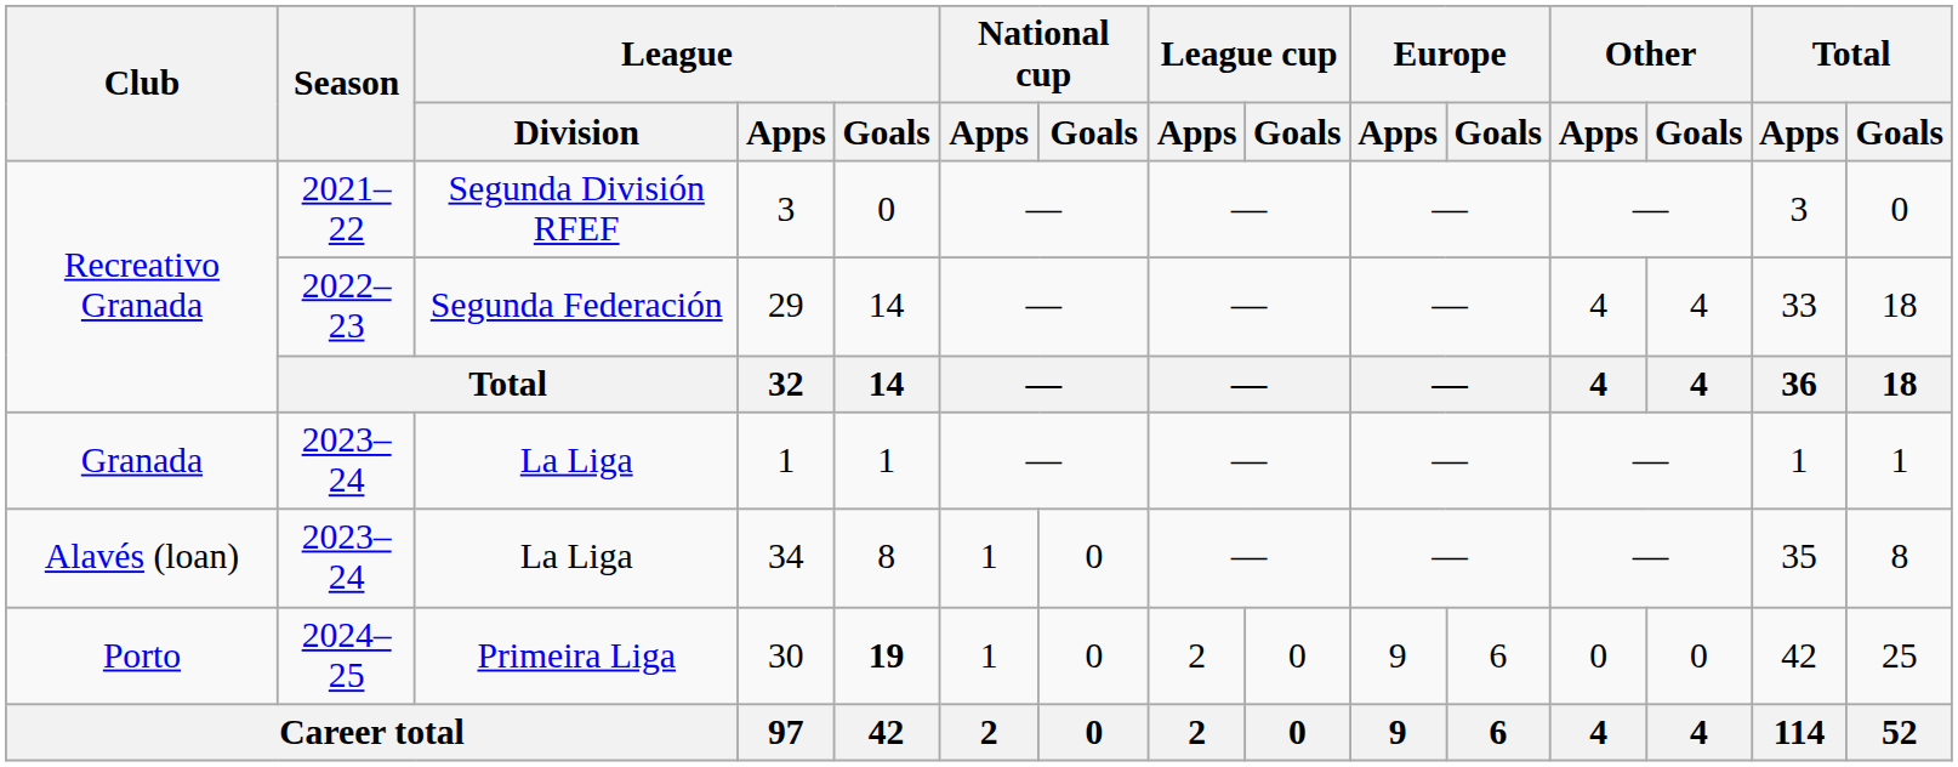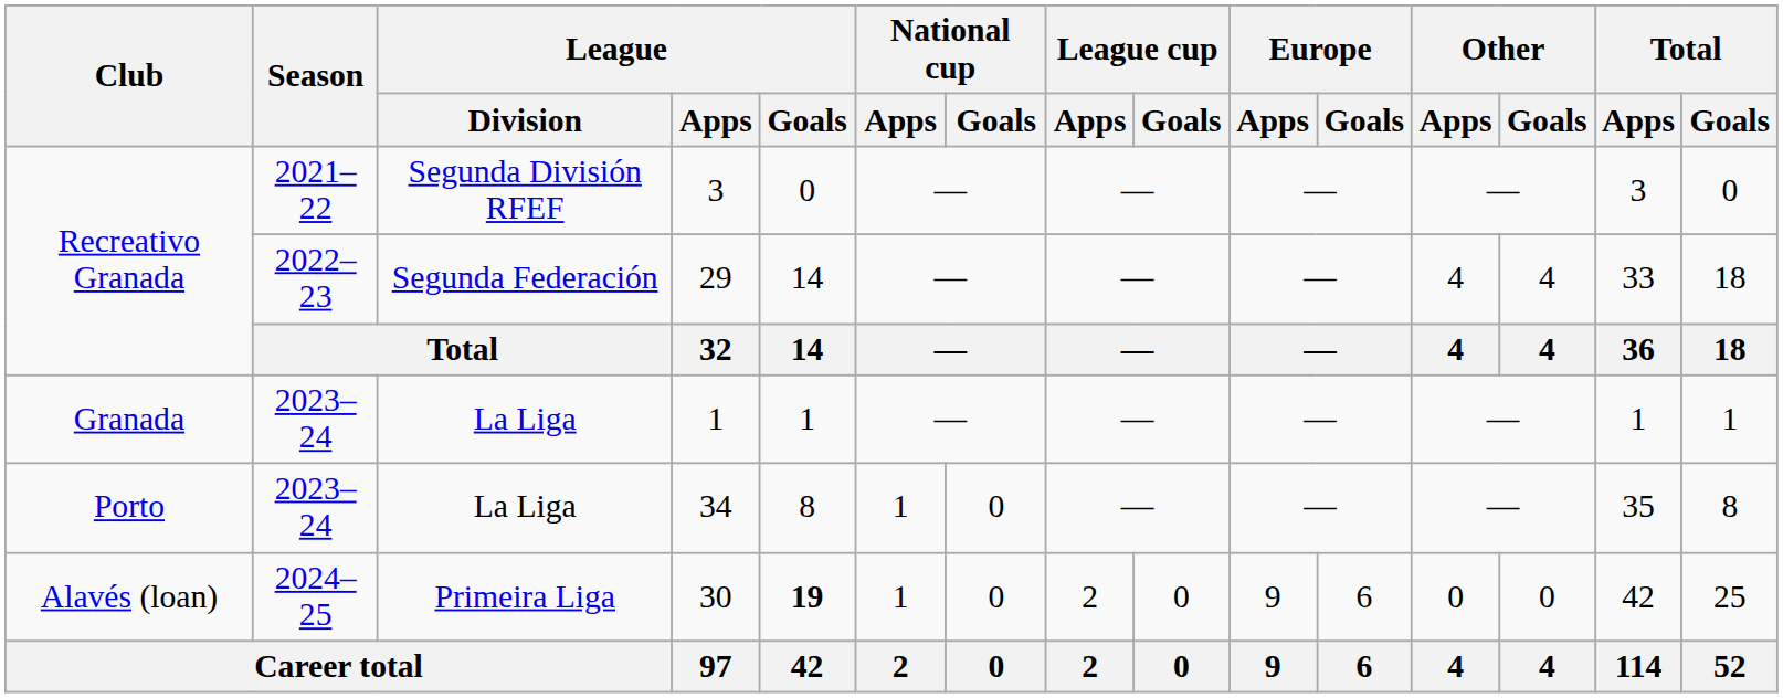 <table class="wikitable" style="text-align:center">
 <tr>
 <th rowspan="2">Club</th>
 <th rowspan="2">Season</th>
 <th colspan="3">League</th>
 <th colspan="2">National cup</th>
 <th colspan="2">League cup</th>
 <th colspan="2">Europe</th>
 <th colspan="2">Other</th>
 <th colspan="2">Total</th>
 </tr>
 <tr>
 <th>Division</th>
 <th>Apps</th>
 <th>Goals</th>
 <th>Apps</th>
 <th>Goals</th>
 <th>Apps</th>
 <th>Goals</th>
 <th>Apps</th>
 <th>Goals</th>
 <th>Apps</th>
 <th>Goals</th>
 <th>Apps</th>
 <th>Goals</th>
 </tr>
 <tr>
 <td rowspan="3"><a href='#'>Recreativo Granada</a></td>
 <td><a href='#'>2021–22</a></td>
 <td><a href='#'>Segunda División RFEF</a></td>
 <td>3</td>
 <td>0</td>
 <td colspan="2">—</td>
 <td colspan="2">—</td>
 <td colspan="2">—</td>
 <td colspan="2">—</td>
 <td>3</td>
 <td>0</td>
 </tr>
 <tr>
 <td><a href='#'>2022–23</a></td>
 <td><a href='#'>Segunda Federación</a></td>
 <td>29</td>
 <td>14</td>
 <td colspan="2">—</td>
 <td colspan="2">—</td>
 <td colspan="2">—</td>
 <td>4</td>
 <td>4</td>
 <td>33</td>
 <td>18</td>
 </tr>
 <tr>
 <th colspan="2">Total</th>
 <th>32</th>
 <th>14</th>
 <th colspan="2">—</th>
 <th colspan="2">—</th>
 <th colspan="2">—</th>
 <th>4</th>
 <th>4</th>
 <th>36</th>
 <th>18</th>
 </tr>
 <tr>
 <td><a href='#'>Granada</a></td>
 <td><a href='#'>2023–24</a></td>
 <td><a href='#'>La Liga</a></td>
 <td>1</td>
 <td>1</td>
 <td colspan="2">—</td>
 <td colspan="2">—</td>
 <td colspan=2>—</td>
 <td colspan="2">—</td>
 <td>1</td>
 <td>1</td>
 </tr>
 <tr>
-<td><a href='#'>Alavés</a> (loan)</td>
+<td><a href='#'>Porto</a></td>
 <td><a href='#'>2023–24</a></td>
 <td>La Liga</td>
 <td>34</td>
 <td>8</td>
 <td>1</td>
 <td>0</td>
 <td colspan="2">—</td>
 <td colspan="2">—</td>
 <td colspan="2">—</td>
 <td>35</td>
 <td>8</td>
 </tr>
 <tr>
-<td><a href='#'>Porto</a></td>
+<td><a href='#'>Alavés</a> (loan)</td>
 <td><a href='#'>2024–25</a></td>
 <td><a href='#'>Primeira Liga</a></td>
 <td>30</td>
 <td><strong>19</strong></td>
 <td>1</td>
 <td>0</td>
 <td>2</td>
 <td>0</td>
 <td>9</td>
 <td>6</td>
 <td>0</td>
 <td>0</td>
 <td>42</td>
 <td>25</td>
 </tr>
 <tr>
 <th colspan="3">Career total</th>
 <th>97</th>
 <th>42</th>
 <th>2</th>
 <th>0</th>
 <th>2</th>
 <th>0</th>
 <th>9</th>
 <th>6</th>
 <th>4</th>
 <th>4</th>
 <th>114</th>
 <th>52</th>
 </tr>
 </table>
